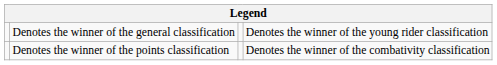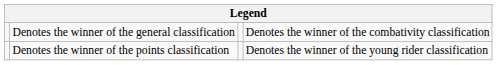 <table class="wikitable">
 <tr>
 <th colspan="4">Legend</th>
 </tr>
 <tr>
 <td></td>
 <td>Denotes the winner of the general classification</td>
 <td></td>
-<td>Denotes the winner of the young rider classification</td>
+<td>Denotes the winner of the combativity classification</td>
 </tr>
 <tr>
 <td></td>
 <td>Denotes the winner of the points classification</td>
 <td></td>
-<td>Denotes the winner of the combativity classification</td>
+<td>Denotes the winner of the young rider classification</td>
 </tr>
 </table>
